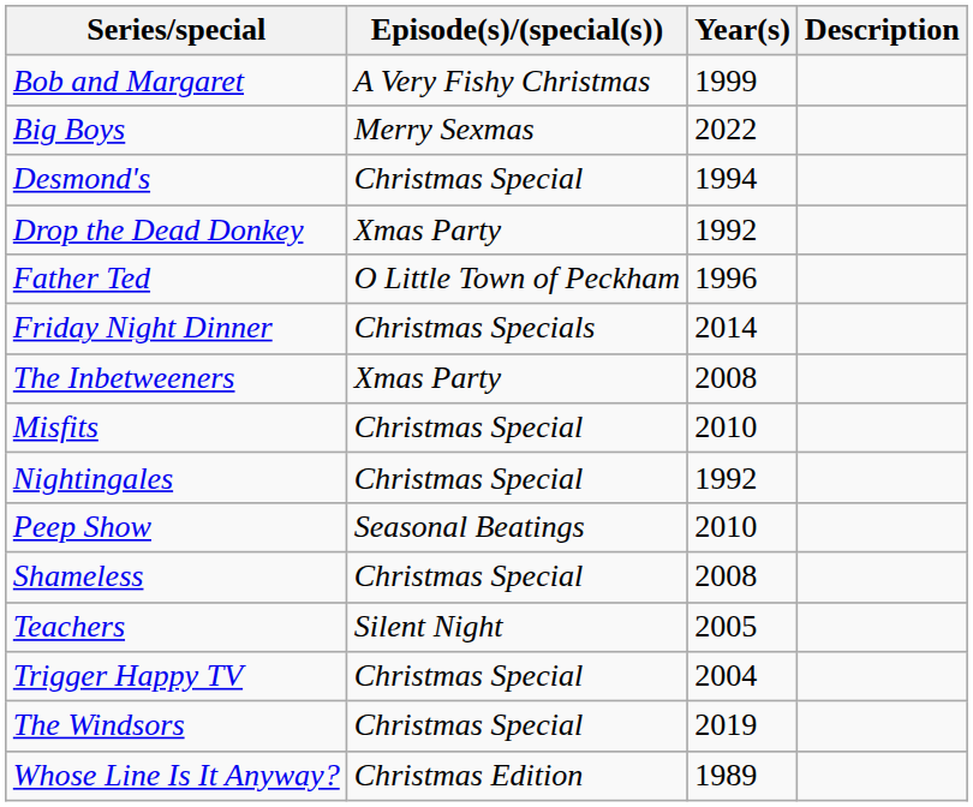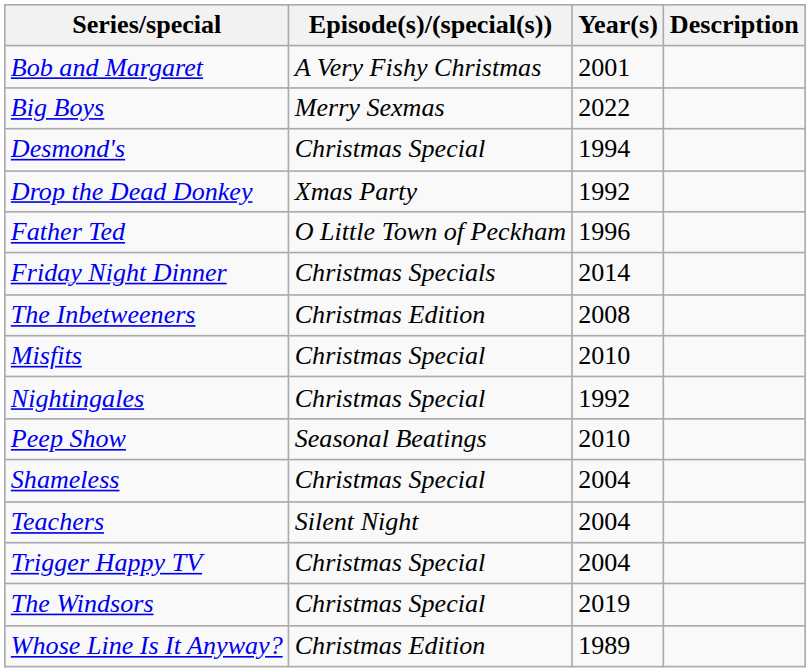 <table class="wikitable sortable">
 <tr>
 <th>Series/special</th>
 <th>Episode(s)/(special(s))</th>
 <th>Year(s)</th>
 <th>Description</th>
 </tr>
 <tr>
 <td><em><a href='#'>Bob and Margaret</a></em></td>
 <td><em>A Very Fishy Christmas</em></td>
-<td>1999</td>
+<td>2001</td>
 <td></td>
 </tr>
 <tr>
 <td><em><a href='#'>Big Boys</a></em></td>
 <td><em>Merry Sexmas</em></td>
 <td>2022</td>
 <td></td>
 </tr>
 <tr>
 <td><em><a href='#'>Desmond's</a></em></td>
 <td><em>Christmas Special</em></td>
 <td>1994</td>
 <td></td>
 </tr>
 <tr>
 <td><em><a href='#'>Drop the Dead Donkey</a></em></td>
 <td><em>Xmas Party</em></td>
 <td>1992</td>
 <td></td>
 </tr>
 <tr>
 <td><em><a href='#'>Father Ted</a></em></td>
 <td><em>O Little Town of Peckham</em></td>
 <td>1996</td>
 <td></td>
 </tr>
 <tr>
 <td><em><a href='#'>Friday Night Dinner</a></em></td>
 <td><em>Christmas Specials</em></td>
 <td>2014</td>
 <td></td>
 </tr>
 <tr>
 <td><em><a href='#'>The Inbetweeners</a></em></td>
-<td><em>Xmas Party</em></td>
+<td><em>Christmas Edition</em></td>
 <td>2008</td>
 <td></td>
 </tr>
 <tr>
 <td><em><a href='#'>Misfits</a></em></td>
 <td><em>Christmas Special</em></td>
 <td>2010</td>
 <td></td>
 </tr>
 <tr>
 <td><em><a href='#'>Nightingales</a></em></td>
 <td><em>Christmas Special</em></td>
 <td>1992</td>
 <td></td>
 </tr>
 <tr>
 <td><em><a href='#'>Peep Show</a></em></td>
 <td><em>Seasonal Beatings</em></td>
 <td>2010</td>
 <td></td>
 </tr>
 <tr>
 <td><em><a href='#'>Shameless</a></em></td>
 <td><em>Christmas Special</em></td>
-<td>2008</td>
+<td>2004</td>
 <td></td>
 </tr>
 <tr>
 <td><em><a href='#'>Teachers</a></em></td>
 <td><em>Silent Night</em></td>
-<td>2005</td>
+<td>2004</td>
 <td></td>
 </tr>
 <tr>
 <td><em><a href='#'>Trigger Happy TV</a></em></td>
 <td><em>Christmas Special</em></td>
 <td>2004</td>
 <td></td>
 </tr>
 <tr>
 <td><em><a href='#'>The Windsors</a></em></td>
 <td><em>Christmas Special</em></td>
 <td>2019</td>
 <td></td>
 </tr>
 <tr>
 <td><em><a href='#'>Whose Line Is It Anyway?</a></em></td>
 <td><em>Christmas Edition</em></td>
 <td>1989</td>
 <td></td>
 </tr>
 </table>
